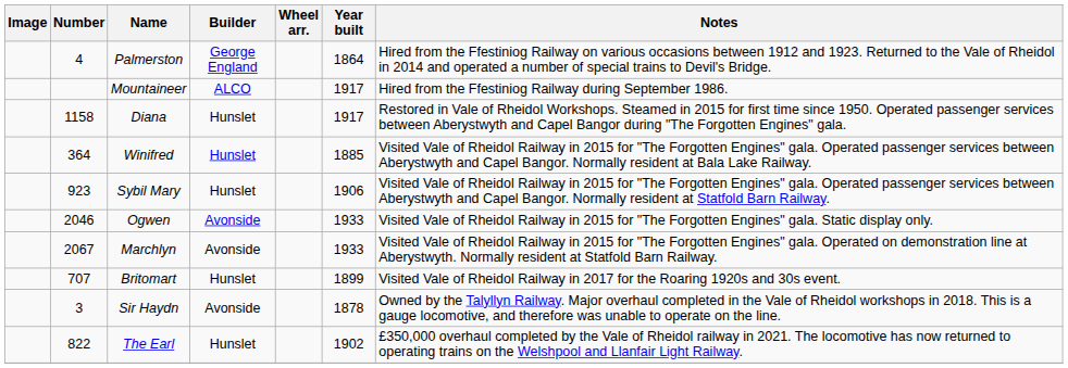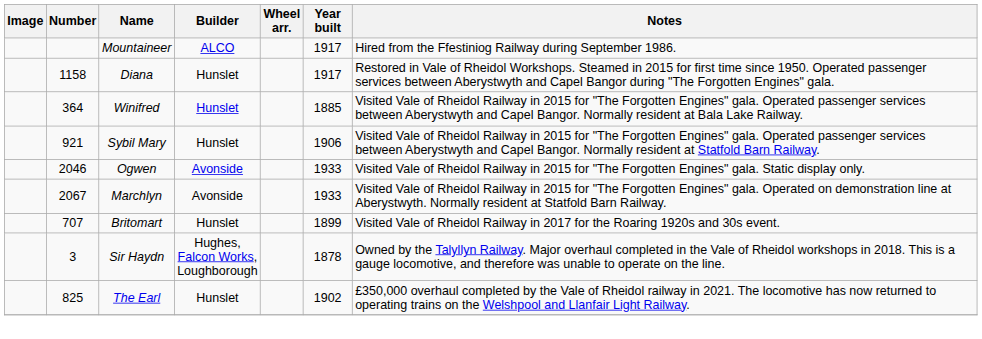 <table class="sort wikitable sortable">
 <tr>
 <th>Image</th>
 <th>Number</th>
 <th>Name</th>
 <th>Builder</th>
 <th>Wheel <br>arr.</th>
 <th>Year built</th>
 <th>Notes</th>
-</tr>
-<tr>
-<td></td>
-<td align=center>4</td>
-<td align=center><em>Palmerston</em></td>
-<td align=center><a href='#'>George England</a></td>
-<td align=center></td>
-<td align=center>1864</td>
-<td>Hired from the Ffestiniog Railway on various occasions between 1912 and 1923. Returned to the Vale of Rheidol in 2014 and operated a number of special trains to Devil's Bridge.</td>
 </tr>
 <tr>
 <td></td>
 <td align=center></td>
 <td align=center><em>Mountaineer</em></td>
 <td align=center><a href='#'>ALCO</a></td>
 <td align=center></td>
 <td align=center>1917</td>
 <td>Hired from the Ffestiniog Railway during September 1986.</td>
 </tr>
 <tr>
 <td></td>
 <td align=center>1158</td>
 <td align=center><em>Diana</em></td>
 <td align=center>Hunslet</td>
 <td align=center></td>
 <td align=center>1917</td>
 <td>Restored in Vale of Rheidol Workshops. Steamed in 2015 for first time since 1950. Operated passenger services between Aberystwyth and Capel Bangor during "The Forgotten Engines" gala.</td>
 </tr>
 <tr>
 <td></td>
 <td align=center>364</td>
 <td align=center><em>Winifred</em></td>
 <td align=center><a href='#'>Hunslet</a></td>
 <td align=center></td>
 <td align=center>1885</td>
 <td>Visited Vale of Rheidol Railway in 2015 for "The Forgotten Engines" gala. Operated passenger services between Aberystwyth and Capel Bangor. Normally resident at Bala Lake Railway.</td>
 </tr>
 <tr>
 <td></td>
-<td align=center>923</td>
+<td align=center>921</td>
 <td align=center><em>Sybil Mary</em></td>
 <td align=center>Hunslet</td>
 <td align=center></td>
 <td align=center>1906</td>
 <td>Visited Vale of Rheidol Railway in 2015 for "The Forgotten Engines" gala. Operated passenger services between Aberystwyth and Capel Bangor. Normally resident at <a href='#'>Statfold Barn Railway</a>.</td>
 </tr>
 <tr>
 <td></td>
 <td align=center>2046</td>
 <td align=center><em>Ogwen</em></td>
 <td align=center><a href='#'>Avonside</a></td>
 <td align=center></td>
 <td align=center>1933</td>
 <td>Visited Vale of Rheidol Railway in 2015 for "The Forgotten Engines" gala.  Static display only.</td>
 </tr>
 <tr>
 <td></td>
 <td align=center>2067</td>
 <td align=center><em>Marchlyn</em></td>
 <td align=center>Avonside</td>
 <td align=center></td>
 <td align=center>1933</td>
 <td>Visited Vale of Rheidol Railway in 2015 for "The Forgotten Engines" gala. Operated on demonstration line at Aberystwyth. Normally resident at Statfold Barn Railway.</td>
 </tr>
 <tr>
 <td></td>
 <td align=center>707</td>
 <td align=center><em>Britomart</em></td>
 <td align=center>Hunslet</td>
 <td align=center></td>
 <td align=center>1899</td>
 <td>Visited Vale of Rheidol Railway in 2017 for the Roaring 1920s and 30s event.</td>
 </tr>
 <tr>
 <td></td>
 <td align=center>3</td>
 <td align=center><em>Sir Haydn</em></td>
-<td align=center>Avonside</td>
+<td align=center>Hughes,<br> <a href='#'>Falcon Works</a>,<br> Loughborough</td>
 <td align=center></td>
 <td align=center>1878</td>
 <td>Owned by the <a href='#'>Talyllyn Railway</a>. Major overhaul completed in the Vale of Rheidol workshops in 2018. This is a  gauge locomotive, and therefore was unable to operate on the line.</td>
 </tr>
 <tr>
 <td></td>
-<td align=center>822</td>
+<td align=center>825</td>
 <td align=center><a href='#'><em>The Earl</em></a></td>
 <td align=center>Hunslet</td>
 <td align=center></td>
 <td align=center>1902</td>
 <td>£350,000 overhaul completed by the Vale of Rheidol railway in 2021. The locomotive has now returned to operating trains on the <a href='#'>Welshpool and Llanfair Light Railway</a>.</td>
 </tr>
 <tr>
 </tr>
 </table>
